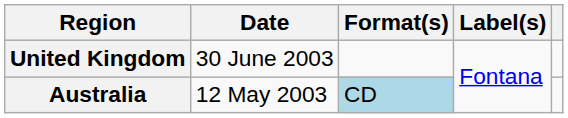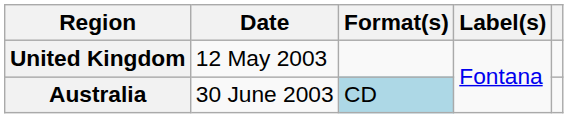 <table class="wikitable plainrowheaders">
 <tr>
 <th scope="col">Region</th>
 <th scope="col">Date</th>
 <th scope="col">Format(s)</th>
 <th scope="col">Label(s)</th>
 <th scope="col"></th>
 </tr>
 <tr>
 <th scope="row">United Kingdom</th>
-<td>30 June 2003</td>
+<td>12 May 2003</td>
 <td></td>
 <td rowspan="2"><a href='#'>Fontana</a></td>
 <td></td>
 </tr>
 <tr>
 <th scope="row">Australia</th>
-<td>12 May 2003</td>
+<td>30 June 2003</td>
 <td style="background: lightblue;">CD</td>
 <td></td>
 </tr>
 </table>
